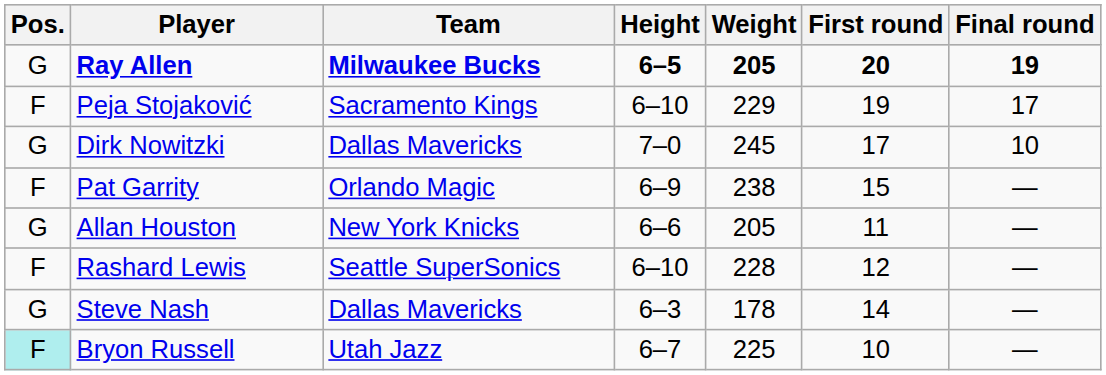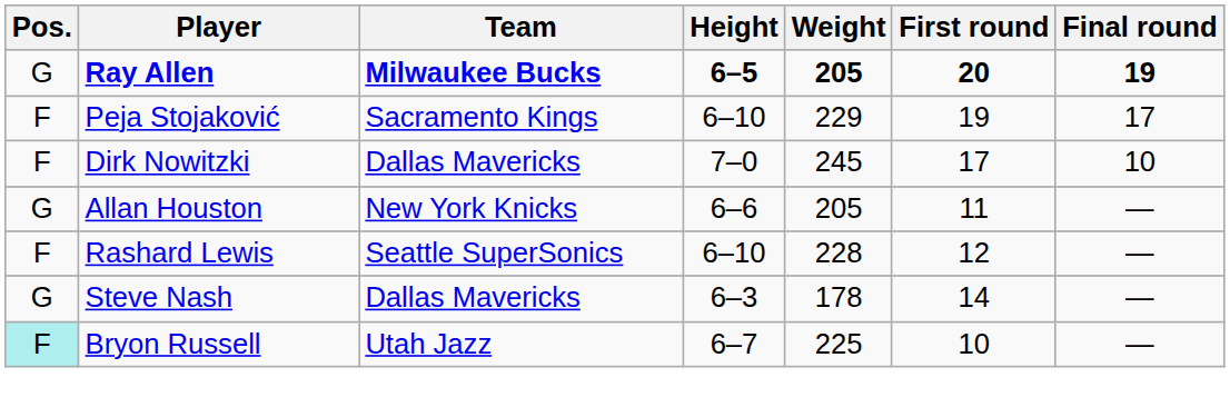 <table class="wikitable">
 <tr>
 <th>Pos.</th>
 <th style="width:150px;">Player</th>
 <th width=175>Team</th>
 <th>Height</th>
 <th>Weight</th>
 <th>First round</th>
 <th>Final round</th>
 </tr>
 <tr>
 <td style="text-align:center">G</td>
 <td><strong><a href='#'>Ray Allen</a></strong></td>
 <td><strong><a href='#'>Milwaukee Bucks</a></strong></td>
 <td align=center><strong>6–5</strong></td>
 <td align=center><strong>205</strong></td>
 <td align=center><strong>20</strong></td>
 <td align=center><strong>19</strong></td>
 </tr>
 <tr>
 <td style="text-align:center">F</td>
 <td><a href='#'>Peja Stojaković</a></td>
 <td><a href='#'>Sacramento Kings</a></td>
 <td align=center>6–10</td>
 <td align=center>229</td>
 <td align=center>19</td>
 <td align=center>17</td>
 </tr>
 <tr>
-<td style="text-align:center">G</td>
+<td style="text-align:center">F</td>
 <td><a href='#'>Dirk Nowitzki</a></td>
 <td><a href='#'>Dallas Mavericks</a></td>
 <td align=center>7–0</td>
 <td align=center>245</td>
 <td align=center>17</td>
 <td align=center>10</td>
-</tr>
-<tr>
-<td style="text-align:center">F</td>
-<td><a href='#'>Pat Garrity</a></td>
-<td><a href='#'>Orlando Magic</a></td>
-<td align=center>6–9</td>
-<td align=center>238</td>
-<td align=center>15</td>
-<td align=center>—</td>
 </tr>
 <tr>
 <td style="text-align:center">G</td>
 <td><a href='#'>Allan Houston</a></td>
 <td><a href='#'>New York Knicks</a></td>
 <td align=center>6–6</td>
 <td align=center>205</td>
 <td align=center>11</td>
 <td align=center>—</td>
 </tr>
 <tr>
 <td style="text-align:center">F</td>
 <td><a href='#'>Rashard Lewis</a></td>
 <td><a href='#'>Seattle SuperSonics</a></td>
 <td align=center>6–10</td>
 <td align=center>228</td>
 <td align=center>12</td>
 <td align=center>—</td>
 </tr>
 <tr>
 <td style="text-align:center">G</td>
 <td><a href='#'>Steve Nash</a></td>
 <td><a href='#'>Dallas Mavericks</a></td>
 <td align=center>6–3</td>
 <td align=center>178</td>
 <td align=center>14</td>
 <td align=center>—</td>
 </tr>
 <tr>
 <td style="background: paleturquoise; text-align:center">F</td>
 <td><a href='#'>Bryon Russell</a></td>
 <td><a href='#'>Utah Jazz</a></td>
 <td align=center>6–7</td>
 <td align=center>225</td>
 <td align=center>10</td>
 <td align=center>—</td>
 </tr>
 </table>
